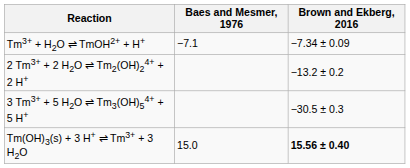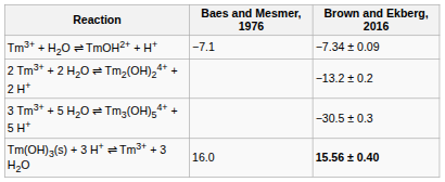 <table class="wikitable">
 <tr>
 <th>Reaction</th>
 <th>Baes and Mesmer, 1976</th>
 <th>Brown and Ekberg, 2016</th>
 </tr>
 <tr>
 <td>Tm<sup>3+</sup> + H<sub>2</sub>O ⇌ TmOH<sup>2+</sup> + H<sup>+</sup></td>
 <td>−7.1</td>
 <td>−7.34 ± 0.09</td>
 </tr>
 <tr>
 <td>2 Tm<sup>3+</sup> + 2 H<sub>2</sub>O ⇌ Tm<sub>2</sub>(OH)<sub>2</sub><sup>4+</sup> + 2 H<sup>+</sup></td>
 <td></td>
 <td>−13.2 ± 0.2</td>
 </tr>
 <tr>
 <td>3 Tm<sup>3+</sup> + 5 H<sub>2</sub>O ⇌ Tm<sub>3</sub>(OH)<sub>5</sub><sup>4+</sup> + 5 H<sup>+</sup></td>
 <td></td>
 <td>−30.5 ± 0.3</td>
 </tr>
 <tr>
 <td>Tm(OH)<sub>3</sub>(s) + 3 H<sup>+</sup> ⇌ Tm<sup>3+</sup> + 3 H<sub>2</sub>O</td>
-<td>15.0</td>
+<td>16.0</td>
 <td><strong>15.56 ± 0.40</strong></td>
 </tr>
 </table>
